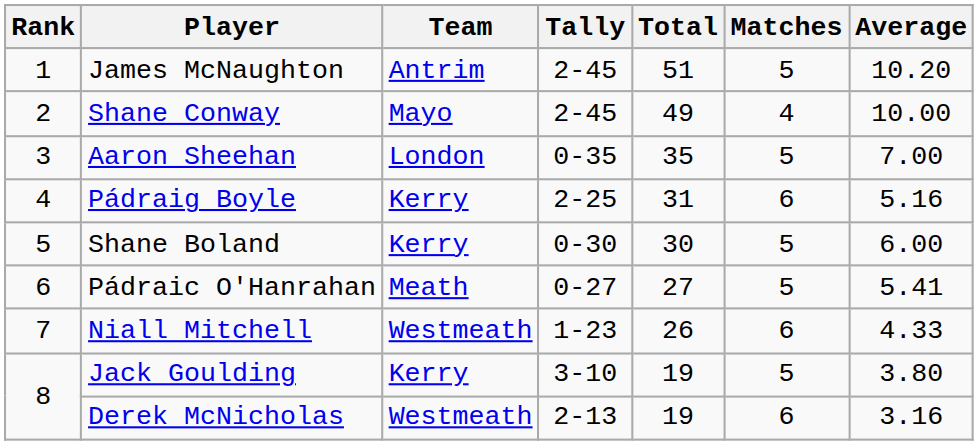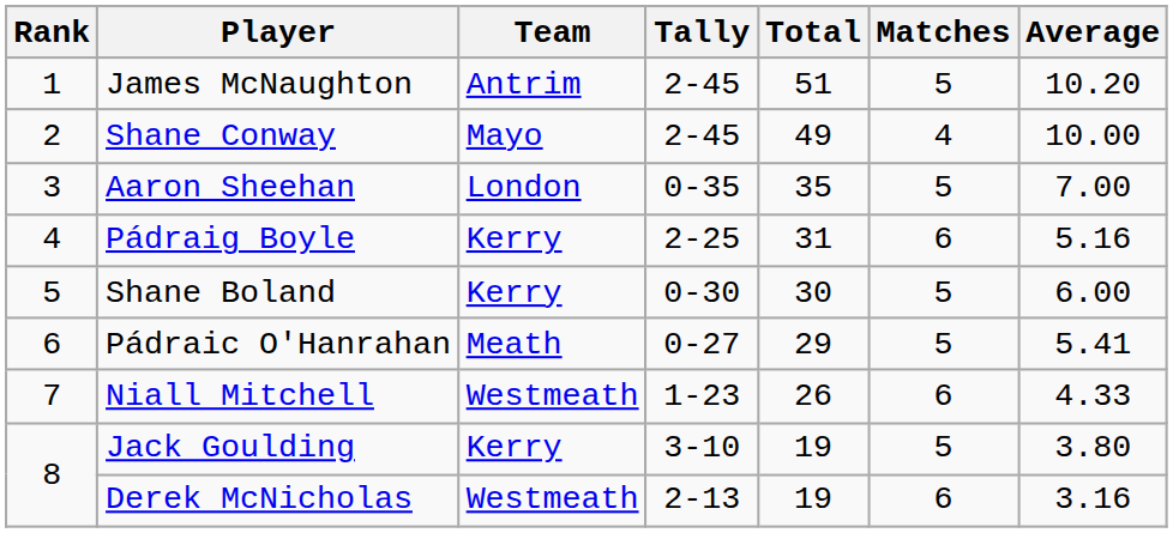 <table class="wikitable">
 <tr>
 <th>Rank</th>
 <th>Player</th>
 <th>Team</th>
 <th>Tally</th>
 <th>Total</th>
 <th>Matches</th>
 <th>Average</th>
 </tr>
 <tr>
 <td rowspan=1 align=center>1</td>
 <td>James McNaughton</td>
 <td><a href='#'>Antrim</a></td>
 <td align=center>2-45</td>
 <td align=center>51</td>
 <td align=center>5</td>
 <td align=center>10.20</td>
 </tr>
 <tr>
 <td rowspan=1 align=center>2</td>
 <td><a href='#'>Shane Conway</a></td>
 <td><a href='#'>Mayo</a></td>
 <td align=center>2-45</td>
 <td align=center>49</td>
 <td align=center>4</td>
 <td align=center>10.00</td>
 </tr>
 <tr>
 <td rowspan=1 align=center>3</td>
 <td><a href='#'>Aaron Sheehan</a></td>
 <td><a href='#'>London</a></td>
 <td align=center>0-35</td>
 <td align=center>35</td>
 <td align=center>5</td>
 <td align=center>7.00</td>
 </tr>
 <tr>
 <td rowspan=1 align=center>4</td>
 <td><a href='#'>Pádraig Boyle</a></td>
 <td><a href='#'>Kerry</a></td>
 <td align=center>2-25</td>
 <td align=center>31</td>
 <td align=center>6</td>
 <td align=center>5.16</td>
 </tr>
 <tr>
 <td rowspan=1 align=center>5</td>
 <td>Shane Boland</td>
 <td><a href='#'>Kerry</a></td>
 <td align=center>0-30</td>
 <td align=center>30</td>
 <td align=center>5</td>
 <td align=center>6.00</td>
 </tr>
 <tr>
 <td rowspan=1 align=center>6</td>
 <td>Pádraic O'Hanrahan</td>
 <td><a href='#'>Meath</a></td>
 <td align=center>0-27</td>
-<td align=center>27</td>
+<td align=center>29</td>
 <td align=center>5</td>
 <td align=center>5.41</td>
 </tr>
 <tr>
 <td rowspan=1 align=center>7</td>
 <td><a href='#'>Niall Mitchell</a></td>
 <td><a href='#'>Westmeath</a></td>
 <td align=center>1-23</td>
 <td align=center>26</td>
 <td align=center>6</td>
 <td align=center>4.33</td>
 </tr>
 <tr>
 <td rowspan=2 align=center>8</td>
 <td><a href='#'>Jack Goulding</a></td>
 <td><a href='#'>Kerry</a></td>
 <td align=center>3-10</td>
 <td align=center>19</td>
 <td align=center>5</td>
 <td align=center>3.80</td>
 </tr>
 <tr>
 <td><a href='#'>Derek McNicholas</a></td>
 <td><a href='#'>Westmeath</a></td>
 <td align=center>2-13</td>
 <td align=center>19</td>
 <td align=center>6</td>
 <td align=center>3.16</td>
 </tr>
 </table>
